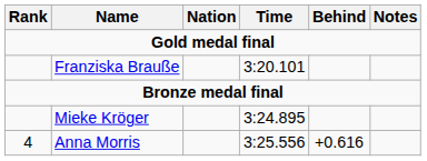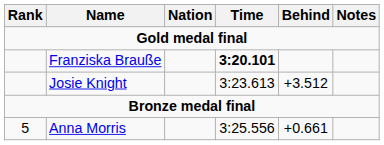 <table class="wikitable" style="text-align:center">
 <tr>
 <th>Rank</th>
 <th>Name</th>
 <th>Nation</th>
 <th>Time</th>
 <th>Behind</th>
 <th>Notes</th>
 </tr>
 <tr>
 <td colspan=6><strong>Gold medal final</strong></td>
 </tr>
 <tr>
 <td></td>
 <td align=left><a href='#'>Franziska Brauße</a></td>
 <td align=left></td>
-<td>3:20.101</td>
+<td><strong>3:20.101</strong></td>
 <td></td>
+<td></td>
+</tr>
+<tr>
+<td></td>
+<td align=left><a href='#'>Josie Knight</a></td>
+<td align=left></td>
+<td>3:23.613</td>
+<td>+3.512</td>
 <td></td>
 </tr>
 <tr>
 <td colspan=6><strong>Bronze medal final</strong></td>
 </tr>
 <tr>
-<td></td>
-<td align=left><a href='#'>Mieke Kröger</a></td>
-<td align=left></td>
-<td>3:24.895</td>
-<td></td>
-<td></td>
-</tr>
-<tr>
-<td>4</td>
+<td>5</td>
 <td align=left><a href='#'>Anna Morris</a></td>
 <td align=left></td>
 <td>3:25.556</td>
-<td>+0.616</td>
+<td>+0.661</td>
 <td></td>
 </tr>
 </table>
